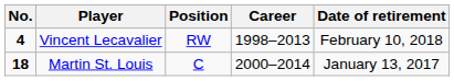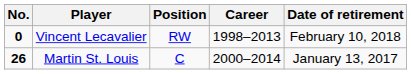 <table class="wikitable" style="text-align:center;">
 <tr>
 <th>No.</th>
 <th>Player</th>
 <th>Position</th>
 <th>Career</th>
 <th>Date of retirement</th>
 </tr>
 <tr>
-<td><strong>4</strong></td>
+<td><strong>0</strong></td>
 <td><a href='#'>Vincent Lecavalier</a></td>
 <td><a href='#'>RW</a></td>
 <td>1998–2013</td>
 <td>February 10, 2018</td>
 </tr>
 <tr>
-<td><strong>18</strong></td>
+<td><strong>26</strong></td>
 <td><a href='#'>Martin St. Louis</a></td>
 <td><a href='#'>C</a></td>
 <td>2000–2014</td>
 <td>January 13, 2017</td>
 </tr>
 </table>
